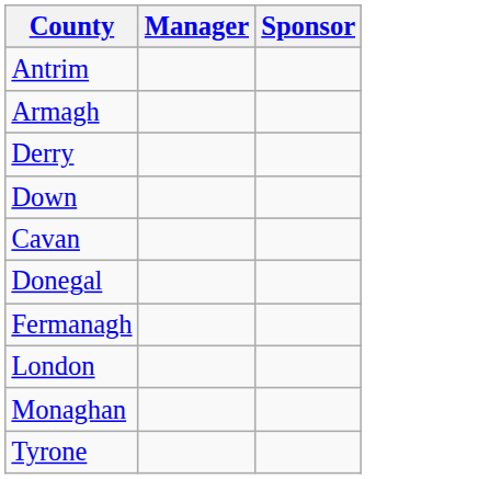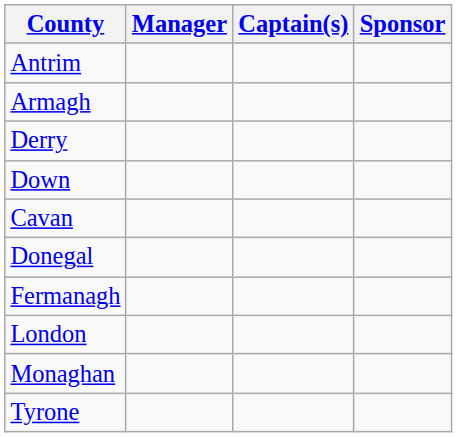 <table class="wikitable">
 <tr>
 <th><a href='#'>County</a></th>
 <th><a href='#'>Manager</a></th>
+<th><a href='#'>Captain(s)</a></th>
 <th><a href='#'>Sponsor</a></th>
 </tr>
 <tr>
 <td style="text-align:left"> <a href='#'>Antrim</a></td>
+<td></td>
 <td></td>
 <td></td>
 </tr>
 <tr>
 <td style="text-align:left"> <a href='#'>Armagh</a></td>
 <td></td>
 <td></td>
+<td></td>
 </tr>
 <tr>
 <td style="text-align:left"> <a href='#'>Derry</a></td>
+<td></td>
 <td></td>
 <td></td>
 </tr>
 <tr>
 <td style="text-align:left"> <a href='#'>Down</a></td>
 <td></td>
 <td></td>
+<td></td>
 </tr>
 <tr>
 <td style="text-align:left"> <a href='#'>Cavan</a></td>
+<td></td>
 <td></td>
 <td></td>
 </tr>
 <tr>
 <td style="text-align:left"> <a href='#'>Donegal</a></td>
 <td></td>
 <td></td>
+<td></td>
 </tr>
 <tr>
 <td style="text-align:left"> <a href='#'>Fermanagh</a></td>
+<td></td>
 <td></td>
 <td></td>
 </tr>
 <tr>
 <td style="text-align:left"> <a href='#'>London</a></td>
 <td></td>
 <td></td>
+<td></td>
 </tr>
 <tr>
 <td style="text-align:left"> <a href='#'>Monaghan</a></td>
+<td></td>
 <td></td>
 <td></td>
 </tr>
 <tr>
 <td style="text-align:left"> <a href='#'>Tyrone</a></td>
 <td></td>
 <td></td>
+<td></td>
 </tr>
 </table>
